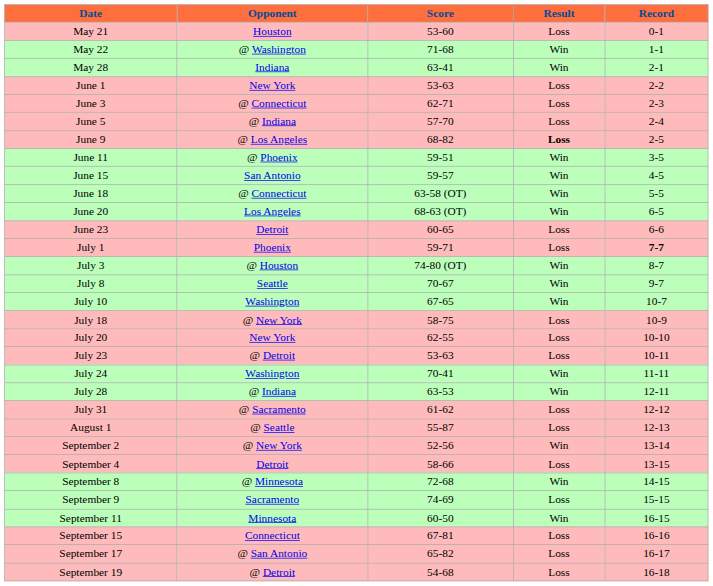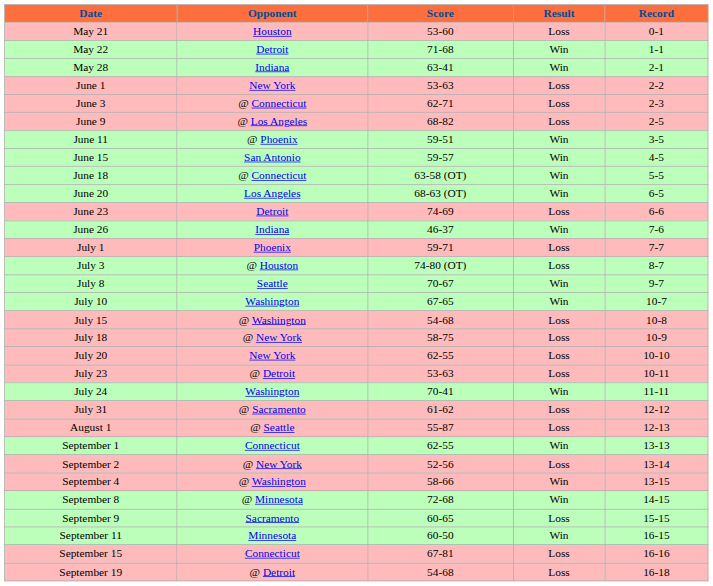 <table class="wikitable" width="50%">
 <tr align="center" style="background:#FF6E3D; color:#004D99;">
 <td><strong>Date</strong></td>
 <td><strong>Opponent</strong></td>
 <td><strong>Score</strong></td>
 <td><strong>Result</strong></td>
 <td><strong>Record</strong></td>
 </tr>
 <tr align="center" bgcolor="ffbbbb">
 <td>May 21</td>
 <td><a href='#'>Houston</a></td>
 <td>53-60</td>
 <td>Loss</td>
 <td>0-1</td>
 </tr>
 <tr align="center" bgcolor="bbffbb">
 <td>May 22</td>
-<td>@ <a href='#'>Washington</a></td>
+<td><a href='#'>Detroit</a></td>
 <td>71-68</td>
 <td>Win</td>
 <td>1-1</td>
 </tr>
 <tr align="center" bgcolor="bbffbb">
 <td>May 28</td>
 <td><a href='#'>Indiana</a></td>
 <td>63-41</td>
 <td>Win</td>
 <td>2-1</td>
 </tr>
 <tr align="center" bgcolor="ffbbbb">
 <td>June 1</td>
 <td><a href='#'>New York</a></td>
 <td>53-63</td>
 <td>Loss</td>
 <td>2-2</td>
 </tr>
 <tr align="center" bgcolor="ffbbbb">
 <td>June 3</td>
 <td>@ <a href='#'>Connecticut</a></td>
 <td>62-71</td>
 <td>Loss</td>
 <td>2-3</td>
 </tr>
 <tr align="center" bgcolor="ffbbbb">
-<td>June 5</td>
-<td>@ <a href='#'>Indiana</a></td>
-<td>57-70</td>
-<td>Loss</td>
-<td>2-4</td>
-</tr>
-<tr align="center" bgcolor="ffbbbb">
 <td>June 9</td>
 <td>@ <a href='#'>Los Angeles</a></td>
 <td>68-82</td>
-<td><strong>Loss</strong></td>
+<td>Loss</td>
 <td>2-5</td>
 </tr>
 <tr align="center" bgcolor="bbffbb">
 <td>June 11</td>
 <td>@ <a href='#'>Phoenix</a></td>
 <td>59-51</td>
 <td>Win</td>
 <td>3-5</td>
 </tr>
 <tr align="center" bgcolor="bbffbb">
 <td>June 15</td>
 <td><a href='#'>San Antonio</a></td>
 <td>59-57</td>
 <td>Win</td>
 <td>4-5</td>
 </tr>
 <tr align="center" bgcolor="bbffbb">
 <td>June 18</td>
 <td>@ <a href='#'>Connecticut</a></td>
 <td>63-58 (OT)</td>
 <td>Win</td>
 <td>5-5</td>
 </tr>
 <tr align="center" bgcolor="bbffbb">
 <td>June 20</td>
 <td><a href='#'>Los Angeles</a></td>
 <td>68-63 (OT)</td>
 <td>Win</td>
 <td>6-5</td>
 </tr>
 <tr align="center" bgcolor="ffbbbb">
 <td>June 23</td>
 <td><a href='#'>Detroit</a></td>
-<td>60-65</td>
+<td>74-69</td>
 <td>Loss</td>
 <td>6-6</td>
+</tr>
+<tr align="center" bgcolor="bbffbb">
+<td>June 26</td>
+<td><a href='#'>Indiana</a></td>
+<td>46-37</td>
+<td>Win</td>
+<td>7-6</td>
 </tr>
 <tr align="center" bgcolor="ffbbbb">
 <td>July 1</td>
 <td><a href='#'>Phoenix</a></td>
 <td>59-71</td>
 <td>Loss</td>
-<td><strong>7-7</strong></td>
+<td>7-7</td>
 </tr>
 <tr align="center" bgcolor="bbffbb">
 <td>July 3</td>
 <td>@ <a href='#'>Houston</a></td>
 <td>74-80 (OT)</td>
-<td>Win</td>
+<td>Loss</td>
 <td>8-7</td>
 </tr>
 <tr align="center" bgcolor="bbffbb">
 <td>July 8</td>
 <td><a href='#'>Seattle</a></td>
 <td>70-67</td>
 <td>Win</td>
 <td>9-7</td>
 </tr>
 <tr align="center" bgcolor="bbffbb">
 <td>July 10</td>
 <td><a href='#'>Washington</a></td>
 <td>67-65</td>
 <td>Win</td>
 <td>10-7</td>
+</tr>
+<tr align="center" bgcolor="ffbbbb">
+<td>July 15</td>
+<td>@ <a href='#'>Washington</a></td>
+<td>54-68</td>
+<td>Loss</td>
+<td>10-8</td>
 </tr>
 <tr align="center" bgcolor="ffbbbb">
 <td>July 18</td>
 <td>@ <a href='#'>New York</a></td>
 <td>58-75</td>
 <td>Loss</td>
 <td>10-9</td>
 </tr>
 <tr align="center" bgcolor="ffbbbb">
 <td>July 20</td>
 <td><a href='#'>New York</a></td>
 <td>62-55</td>
 <td>Loss</td>
 <td>10-10</td>
 </tr>
 <tr align="center" bgcolor="ffbbbb">
 <td>July 23</td>
 <td>@ <a href='#'>Detroit</a></td>
 <td>53-63</td>
 <td>Loss</td>
 <td>10-11</td>
 </tr>
 <tr align="center" bgcolor="bbffbb">
 <td>July 24</td>
 <td><a href='#'>Washington</a></td>
 <td>70-41</td>
 <td>Win</td>
 <td>11-11</td>
 </tr>
-<tr align="center" bgcolor="bbffbb">
-<td>July 28</td>
-<td>@ <a href='#'>Indiana</a></td>
-<td>63-53</td>
-<td>Win</td>
-<td>12-11</td>
-</tr>
 <tr align="center" bgcolor="ffbbbb">
 <td>July 31</td>
 <td>@ <a href='#'>Sacramento</a></td>
 <td>61-62</td>
 <td>Loss</td>
 <td>12-12</td>
 </tr>
 <tr align="center" bgcolor="ffbbbb">
 <td>August 1</td>
 <td>@ <a href='#'>Seattle</a></td>
 <td>55-87</td>
 <td>Loss</td>
 <td>12-13</td>
 </tr>
+<tr align="center" bgcolor="bbffbb">
+<td>September 1</td>
+<td><a href='#'>Connecticut</a></td>
+<td>62-55</td>
+<td>Win</td>
+<td>13-13</td>
+</tr>
 <tr align="center" bgcolor="ffbbbb">
 <td>September 2</td>
 <td>@ <a href='#'>New York</a></td>
 <td>52-56</td>
-<td>Win</td>
+<td>Loss</td>
 <td>13-14</td>
 </tr>
 <tr align="center" bgcolor="ffbbbb">
 <td>September 4</td>
-<td><a href='#'>Detroit</a></td>
+<td>@ <a href='#'>Washington</a></td>
 <td>58-66</td>
-<td>Loss</td>
+<td>Win</td>
 <td>13-15</td>
 </tr>
 <tr align="center" bgcolor="bbffbb">
 <td>September 8</td>
 <td>@ <a href='#'>Minnesota</a></td>
 <td>72-68</td>
 <td>Win</td>
 <td>14-15</td>
 </tr>
 <tr align="center" bgcolor="bbffbb">
 <td>September 9</td>
 <td><a href='#'>Sacramento</a></td>
-<td>74-69</td>
+<td>60-65</td>
 <td>Loss</td>
 <td>15-15</td>
 </tr>
 <tr align="center" bgcolor="bbffbb">
 <td>September 11</td>
 <td><a href='#'>Minnesota</a></td>
 <td>60-50</td>
 <td>Win</td>
 <td>16-15</td>
 </tr>
 <tr align="center" bgcolor="ffbbbb">
 <td>September 15</td>
 <td><a href='#'>Connecticut</a></td>
 <td>67-81</td>
 <td>Loss</td>
 <td>16-16</td>
 </tr>
 <tr align="center" bgcolor="ffbbbb">
-<td>September 17</td>
-<td>@ <a href='#'>San Antonio</a></td>
-<td>65-82</td>
-<td>Loss</td>
-<td>16-17</td>
-</tr>
-<tr align="center" bgcolor="ffbbbb">
 <td>September 19</td>
 <td>@ <a href='#'>Detroit</a></td>
 <td>54-68</td>
 <td>Loss</td>
 <td>16-18</td>
 </tr>
 </table>
